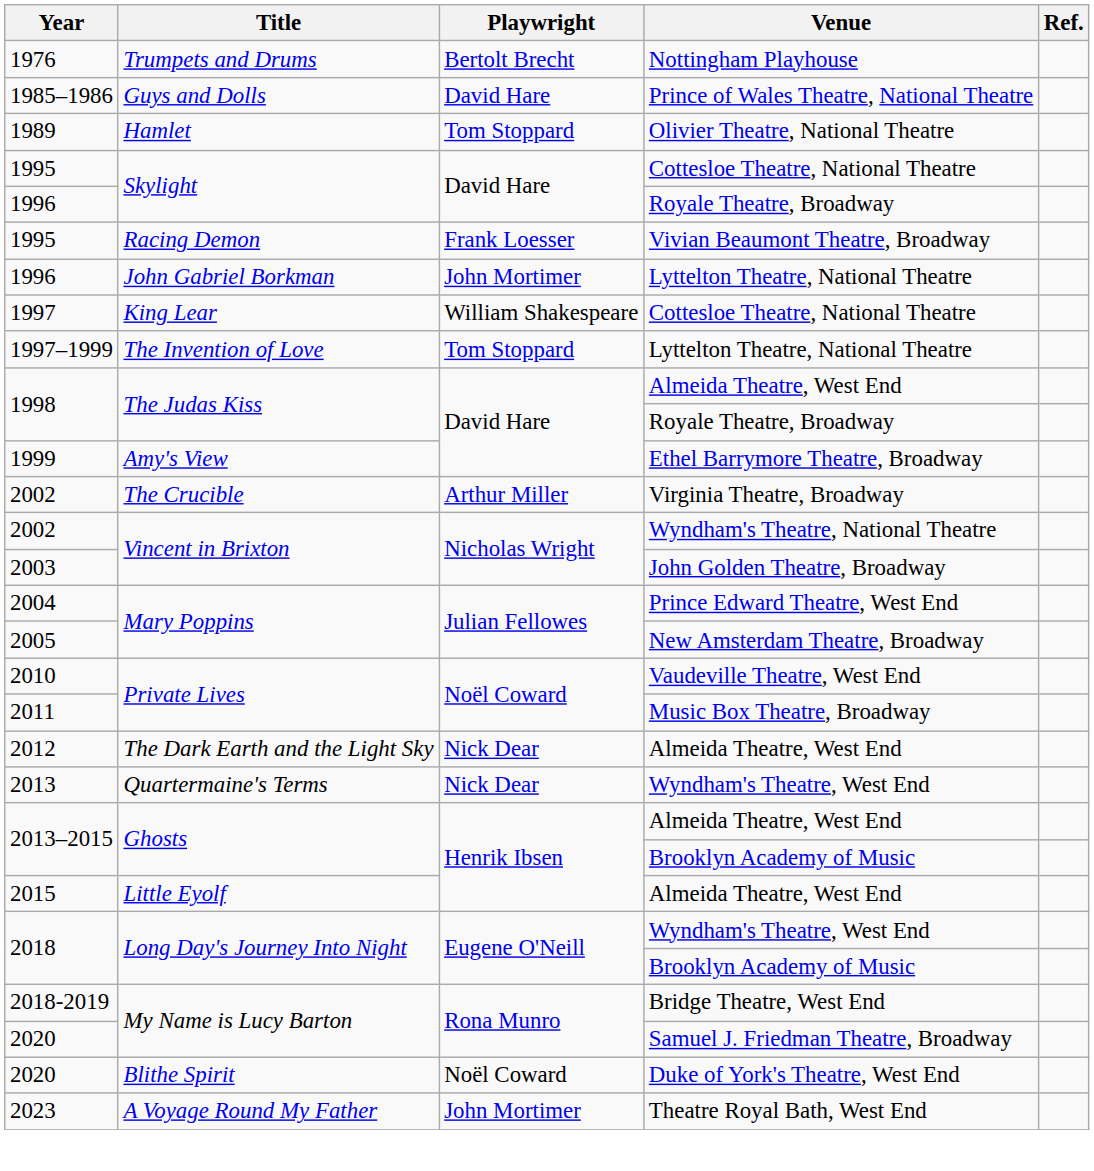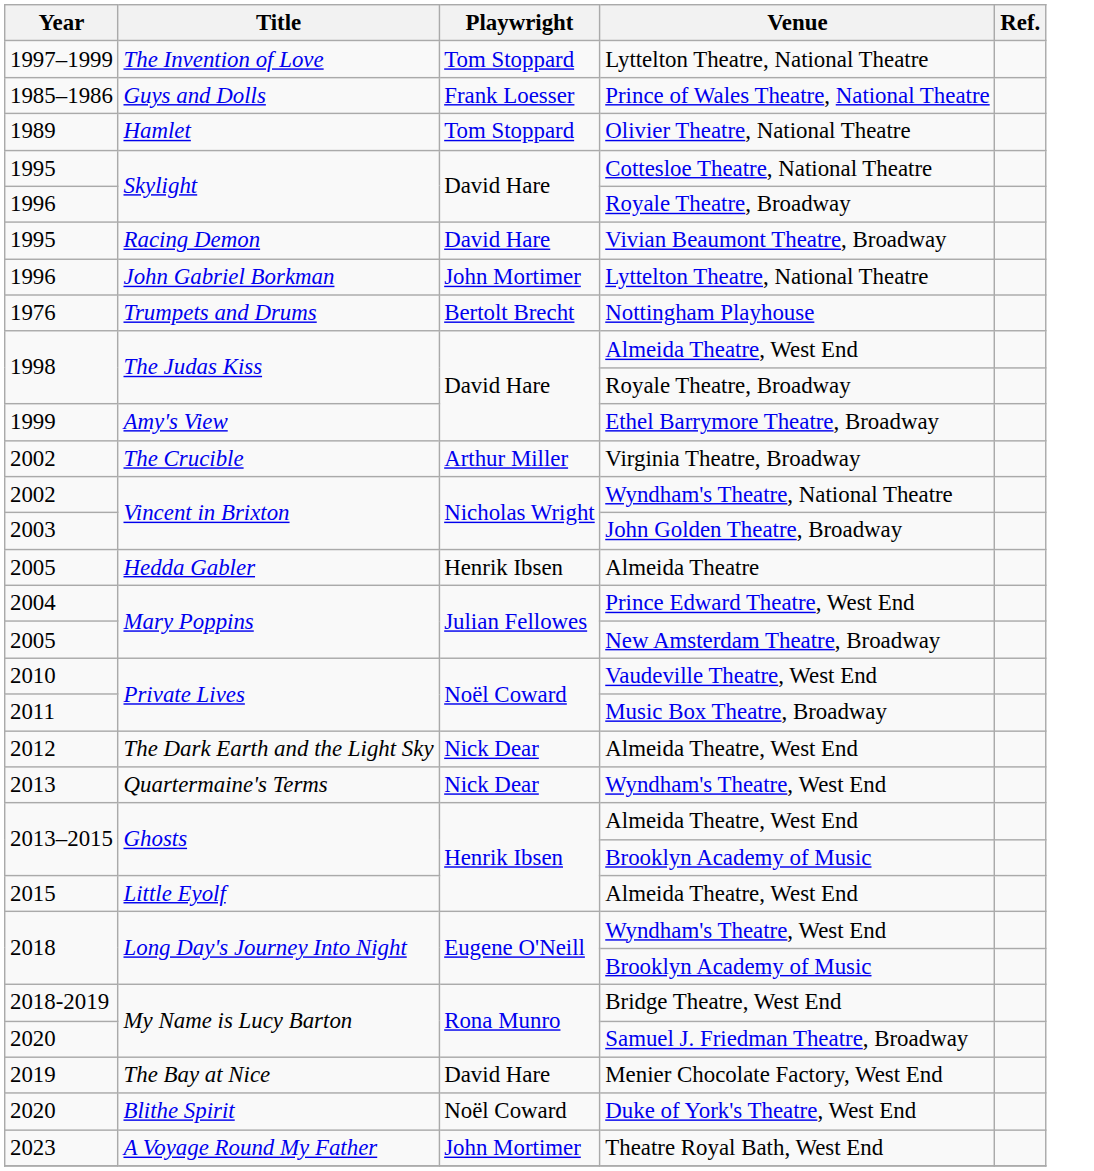 <table class="wikitable">
 <tr>
 <th>Year</th>
 <th>Title</th>
 <th>Playwright</th>
 <th>Venue</th>
 <th>Ref.</th>
 </tr>
 <tr>
-<td>1976</td>
-<td><em><a href='#'>Trumpets and Drums</a></em></td>
-<td><a href='#'>Bertolt Brecht</a></td>
-<td><a href='#'>Nottingham Playhouse</a></td>
+<td>1997–1999</td>
+<td><em><a href='#'>The Invention of Love</a></em></td>
+<td><a href='#'>Tom Stoppard</a></td>
+<td>Lyttelton Theatre, National Theatre</td>
 <td></td>
 </tr>
 <tr>
 <td>1985–1986</td>
 <td><em><a href='#'>Guys and Dolls</a></em></td>
-<td><a href='#'>David Hare</a></td>
+<td><a href='#'>Frank Loesser</a></td>
 <td><a href='#'>Prince of Wales Theatre</a>, <a href='#'>National Theatre</a></td>
 <td></td>
 </tr>
 <tr>
 <td>1989</td>
 <td><em><a href='#'>Hamlet</a></em></td>
 <td><a href='#'>Tom Stoppard</a></td>
 <td><a href='#'>Olivier Theatre</a>, National Theatre</td>
 <td></td>
 </tr>
 <tr>
 <td>1995</td>
 <td rowspan=2><em><a href='#'>Skylight</a></em></td>
 <td rowspan=2>David Hare</td>
 <td><a href='#'>Cottesloe Theatre</a>, National Theatre</td>
 <td></td>
 </tr>
 <tr>
 <td>1996</td>
 <td><a href='#'>Royale Theatre</a>, Broadway</td>
 <td></td>
 </tr>
 <tr>
 <td>1995</td>
 <td><em><a href='#'>Racing Demon</a></em></td>
-<td><a href='#'>Frank Loesser</a></td>
+<td><a href='#'>David Hare</a></td>
 <td><a href='#'>Vivian Beaumont Theatre</a>, Broadway</td>
 <td></td>
 </tr>
 <tr>
 <td>1996</td>
 <td><em><a href='#'>John Gabriel Borkman</a></em></td>
 <td><a href='#'>John Mortimer</a></td>
 <td><a href='#'>Lyttelton Theatre</a>, National Theatre</td>
 <td></td>
 </tr>
 <tr>
-<td>1997</td>
-<td><em><a href='#'>King Lear</a></em></td>
-<td>William Shakespeare</td>
-<td><a href='#'>Cottesloe Theatre</a>, National Theatre</td>
-<td></td>
-</tr>
-<tr>
-<td>1997–1999</td>
-<td><em><a href='#'>The Invention of Love</a></em></td>
-<td><a href='#'>Tom Stoppard</a></td>
-<td>Lyttelton Theatre, National Theatre</td>
+<td>1976</td>
+<td><em><a href='#'>Trumpets and Drums</a></em></td>
+<td><a href='#'>Bertolt Brecht</a></td>
+<td><a href='#'>Nottingham Playhouse</a></td>
 <td></td>
 </tr>
 <tr>
 <td rowspan=2>1998</td>
 <td rowspan=2><em><a href='#'>The Judas Kiss</a></em></td>
 <td rowspan=3>David Hare</td>
 <td><a href='#'>Almeida Theatre</a>, West End</td>
 <td></td>
 </tr>
 <tr>
 <td>Royale Theatre, Broadway</td>
 <td></td>
 </tr>
 <tr>
 <td>1999</td>
 <td><em><a href='#'>Amy's View</a></em></td>
 <td><a href='#'>Ethel Barrymore Theatre</a>, Broadway</td>
 <td></td>
 </tr>
 <tr>
 <td>2002</td>
 <td><em><a href='#'>The Crucible</a></em></td>
 <td><a href='#'>Arthur Miller</a></td>
 <td>Virginia Theatre, Broadway</td>
 <td></td>
 </tr>
 <tr>
 <td>2002</td>
 <td rowspan=2><em><a href='#'>Vincent in Brixton</a></em></td>
 <td rowspan=2><a href='#'>Nicholas Wright</a></td>
 <td><a href='#'>Wyndham's Theatre</a>, National Theatre</td>
 <td></td>
 </tr>
 <tr>
 <td>2003</td>
 <td><a href='#'>John Golden Theatre</a>, Broadway</td>
+<td></td>
+</tr>
+<tr>
+<td>2005</td>
+<td><em><a href='#'>Hedda Gabler</a></em></td>
+<td>Henrik Ibsen</td>
+<td>Almeida Theatre</td>
 <td></td>
 </tr>
 <tr>
 <td>2004</td>
 <td rowspan=2><em><a href='#'>Mary Poppins</a></em></td>
 <td rowspan=2><a href='#'>Julian Fellowes</a></td>
 <td><a href='#'>Prince Edward Theatre</a>, West End</td>
 <td></td>
 </tr>
 <tr>
 <td>2005</td>
 <td><a href='#'>New Amsterdam Theatre</a>, Broadway</td>
 <td></td>
 </tr>
 <tr>
 <td>2010</td>
 <td rowspan=2><em><a href='#'>Private Lives</a></em></td>
 <td rowspan=2><a href='#'>Noël Coward</a></td>
 <td><a href='#'>Vaudeville Theatre</a>, West End</td>
 <td></td>
 </tr>
 <tr>
 <td>2011</td>
 <td><a href='#'>Music Box Theatre</a>, Broadway</td>
 <td></td>
 </tr>
 <tr>
 <td>2012</td>
 <td><em>The Dark Earth and the Light Sky</em></td>
 <td><a href='#'>Nick Dear</a></td>
 <td>Almeida Theatre, West End</td>
 <td></td>
 </tr>
 <tr>
 <td>2013</td>
 <td><em>Quartermaine's Terms</em></td>
 <td><a href='#'>Nick Dear</a></td>
 <td><a href='#'>Wyndham's Theatre</a>, West End</td>
 <td></td>
 </tr>
 <tr>
 <td rowspan=2>2013–2015</td>
 <td rowspan=2><em><a href='#'>Ghosts</a></em></td>
 <td rowspan=3><a href='#'>Henrik Ibsen</a></td>
 <td>Almeida Theatre, West End</td>
 <td></td>
 </tr>
 <tr>
 <td><a href='#'>Brooklyn Academy of Music</a></td>
 <td></td>
 </tr>
 <tr>
 <td>2015</td>
 <td><em><a href='#'>Little Eyolf</a></em></td>
 <td>Almeida Theatre, West End</td>
 <td></td>
 </tr>
 <tr>
 <td rowspan=2>2018</td>
 <td rowspan=2><em><a href='#'>Long Day's Journey Into Night</a></em></td>
 <td rowspan=2><a href='#'>Eugene O'Neill</a></td>
 <td><a href='#'>Wyndham's Theatre</a>, West End</td>
 <td></td>
 </tr>
 <tr>
 <td><a href='#'>Brooklyn Academy of Music</a></td>
 <td></td>
 </tr>
 <tr>
 <td>2018-2019</td>
 <td rowspan=2><em>My Name is Lucy Barton</em></td>
 <td rowspan=2><a href='#'>Rona Munro</a></td>
 <td>Bridge Theatre, West End</td>
 <td></td>
 </tr>
 <tr>
 <td>2020</td>
 <td><a href='#'>Samuel J. Friedman Theatre</a>, Broadway</td>
 <td></td>
 </tr>
 <tr>
+<td>2019</td>
+<td><em>The Bay at Nice</em></td>
+<td>David Hare</td>
+<td>Menier Chocolate Factory, West End</td>
+<td></td>
+</tr>
+<tr>
 <td>2020</td>
 <td><em><a href='#'>Blithe Spirit</a></em></td>
 <td>Noël Coward</td>
 <td><a href='#'>Duke of York's Theatre</a>, West End</td>
 <td></td>
 </tr>
 <tr>
 <td>2023</td>
 <td><em><a href='#'>A Voyage Round My Father</a></em></td>
 <td><a href='#'>John Mortimer</a></td>
 <td>Theatre Royal Bath, West End</td>
 <td></td>
 </tr>
 <tr>
 </tr>
 </table>
